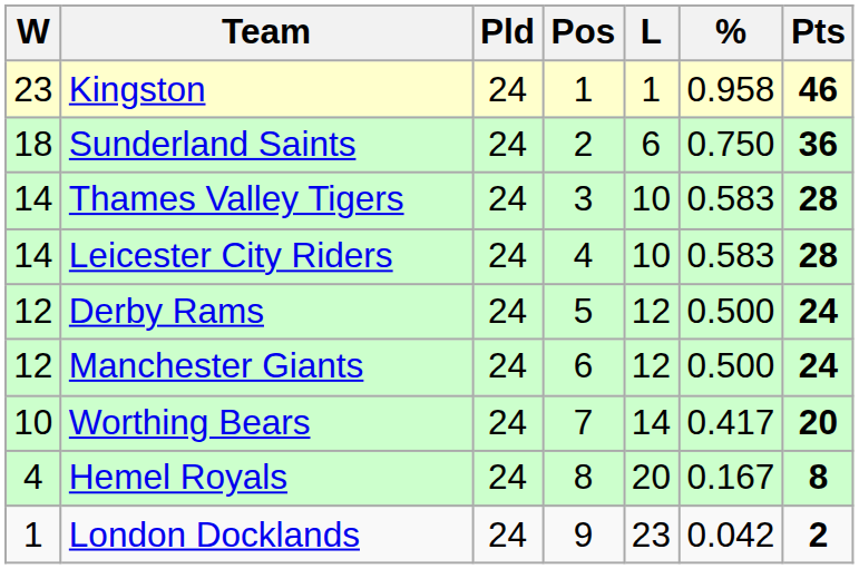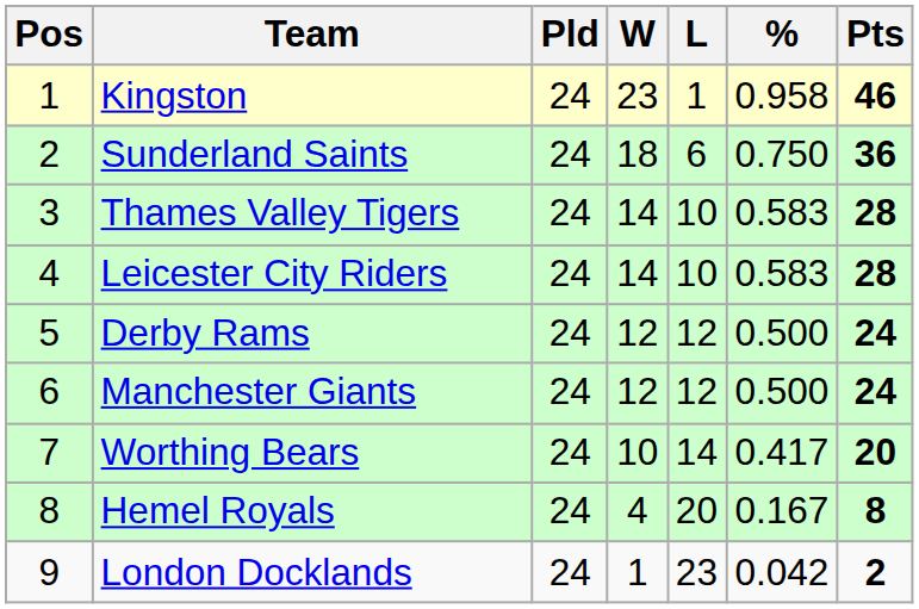 <table class="wikitable" style="text-align: center;">
 <tr>
-<th>W</th>
+<th>Pos</th>
 <th scope="col" style="width: 180px;">Team</th>
 <th>Pld</th>
-<th>Pos</th>
+<th>W</th>
 <th>L</th>
 <th>%</th>
 <th>Pts</th>
 </tr>
 <tr style="background: #ffffcc;">
-<td>23</td>
+<td>1</td>
 <td style="text-align:left;"><a href='#'>Kingston</a></td>
 <td>24</td>
-<td>1</td>
+<td>23</td>
 <td>1</td>
 <td>0.958</td>
 <td><strong>46</strong></td>
 </tr>
 <tr style="background: #ccffcc;">
-<td>18</td>
+<td>2</td>
 <td style="text-align:left;"><a href='#'>Sunderland Saints</a></td>
 <td>24</td>
-<td>2</td>
+<td>18</td>
 <td>6</td>
 <td>0.750</td>
 <td><strong>36</strong></td>
 </tr>
 <tr style="background: #ccffcc;">
-<td>14</td>
+<td>3</td>
 <td style="text-align:left;"><a href='#'>Thames Valley Tigers</a></td>
 <td>24</td>
-<td>3</td>
+<td>14</td>
 <td>10</td>
 <td>0.583</td>
 <td><strong>28</strong></td>
 </tr>
 <tr style="background: #ccffcc;">
-<td>14</td>
+<td>4</td>
 <td style="text-align:left;"><a href='#'>Leicester City Riders</a></td>
 <td>24</td>
-<td>4</td>
+<td>14</td>
 <td>10</td>
 <td>0.583</td>
 <td><strong>28</strong></td>
 </tr>
 <tr style="background: #ccffcc;">
-<td>12</td>
+<td>5</td>
 <td style="text-align:left;"><a href='#'>Derby Rams</a></td>
 <td>24</td>
-<td>5</td>
+<td>12</td>
 <td>12</td>
 <td>0.500</td>
 <td><strong>24</strong></td>
 </tr>
 <tr style="background: #ccffcc;">
-<td>12</td>
+<td>6</td>
 <td style="text-align:left;"><a href='#'>Manchester Giants</a></td>
 <td>24</td>
-<td>6</td>
+<td>12</td>
 <td>12</td>
 <td>0.500</td>
 <td><strong>24</strong></td>
 </tr>
 <tr style="background: #ccffcc;">
-<td>10</td>
+<td>7</td>
 <td style="text-align:left;"><a href='#'>Worthing Bears</a></td>
 <td>24</td>
-<td>7</td>
+<td>10</td>
 <td>14</td>
 <td>0.417</td>
 <td><strong>20</strong></td>
 </tr>
 <tr style="background: #ccffcc;">
-<td>4</td>
+<td>8</td>
 <td style="text-align:left;"><a href='#'>Hemel Royals</a></td>
 <td>24</td>
-<td>8</td>
+<td>4</td>
 <td>20</td>
 <td>0.167</td>
 <td><strong>8</strong></td>
 </tr>
 <tr style="background: ;">
-<td>1</td>
+<td>9</td>
 <td style="text-align:left;"><a href='#'>London Docklands</a></td>
 <td>24</td>
-<td>9</td>
+<td>1</td>
 <td>23</td>
 <td>0.042</td>
 <td><strong>2</strong></td>
 </tr>
 </table>
